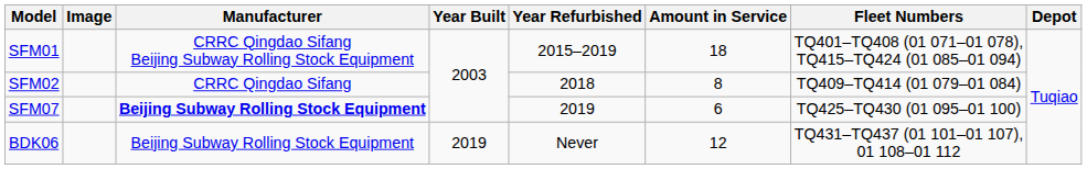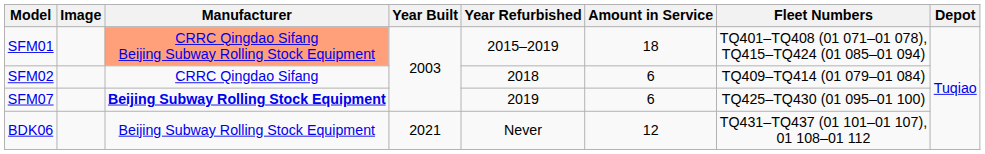 <table class="wikitable" style="border-collapse: collapse; text-align: center;">
 <tr>
 <th>Model</th>
 <th>Image</th>
 <th>Manufacturer</th>
 <th>Year Built</th>
 <th>Year Refurbished</th>
 <th>Amount in Service</th>
 <th>Fleet Numbers</th>
 <th>Depot</th>
 </tr>
 <tr>
 <td><a href='#'>SFM01</a></td>
 <td></td>
-<td><a href='#'>CRRC Qingdao Sifang</a><br><a href='#'>Beijing Subway Rolling Stock Equipment</a></td>
+<td style="background: lightsalmon;"><a href='#'>CRRC Qingdao Sifang</a><br><a href='#'>Beijing Subway Rolling Stock Equipment</a></td>
 <td rowspan=3>2003</td>
 <td>2015–2019</td>
 <td>18</td>
 <td>TQ401–TQ408 (01 071–01 078), <br>TQ415–TQ424 (01 085–01 094)</td>
 <td rowspan=4><a href='#'>Tuqiao</a></td>
 </tr>
 <tr>
 <td><a href='#'>SFM02</a></td>
 <td></td>
 <td><a href='#'>CRRC Qingdao Sifang</a></td>
 <td>2018</td>
-<td>8</td>
+<td>6</td>
 <td>TQ409–TQ414 (01 079–01 084)</td>
 </tr>
 <tr>
 <td><a href='#'>SFM07</a></td>
 <td></td>
 <td><strong><a href='#'>Beijing Subway Rolling Stock Equipment</a></strong></td>
 <td>2019</td>
 <td>6</td>
 <td>TQ425–TQ430 (01 095–01 100)</td>
 </tr>
 <tr>
 <td><a href='#'>BDK06</a></td>
 <td></td>
 <td><a href='#'>Beijing Subway Rolling Stock Equipment</a></td>
-<td>2019</td>
+<td>2021</td>
 <td>Never</td>
 <td>12</td>
 <td>TQ431–TQ437 (01 101–01 107), <br>01 108–01 112</td>
 </tr>
 </table>
